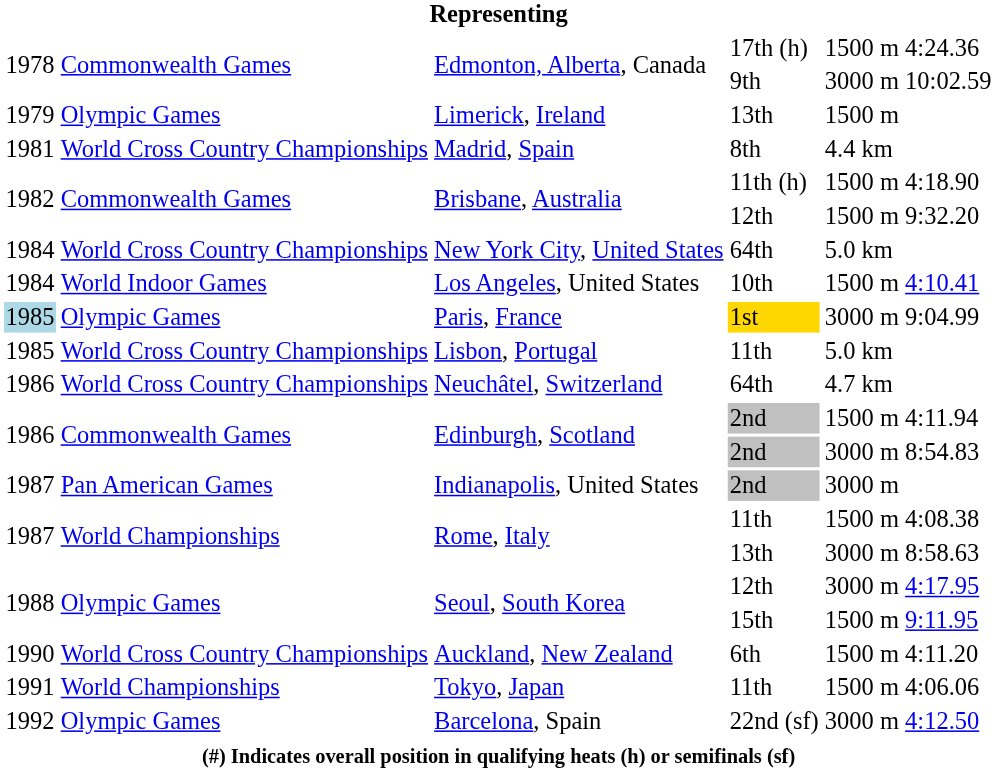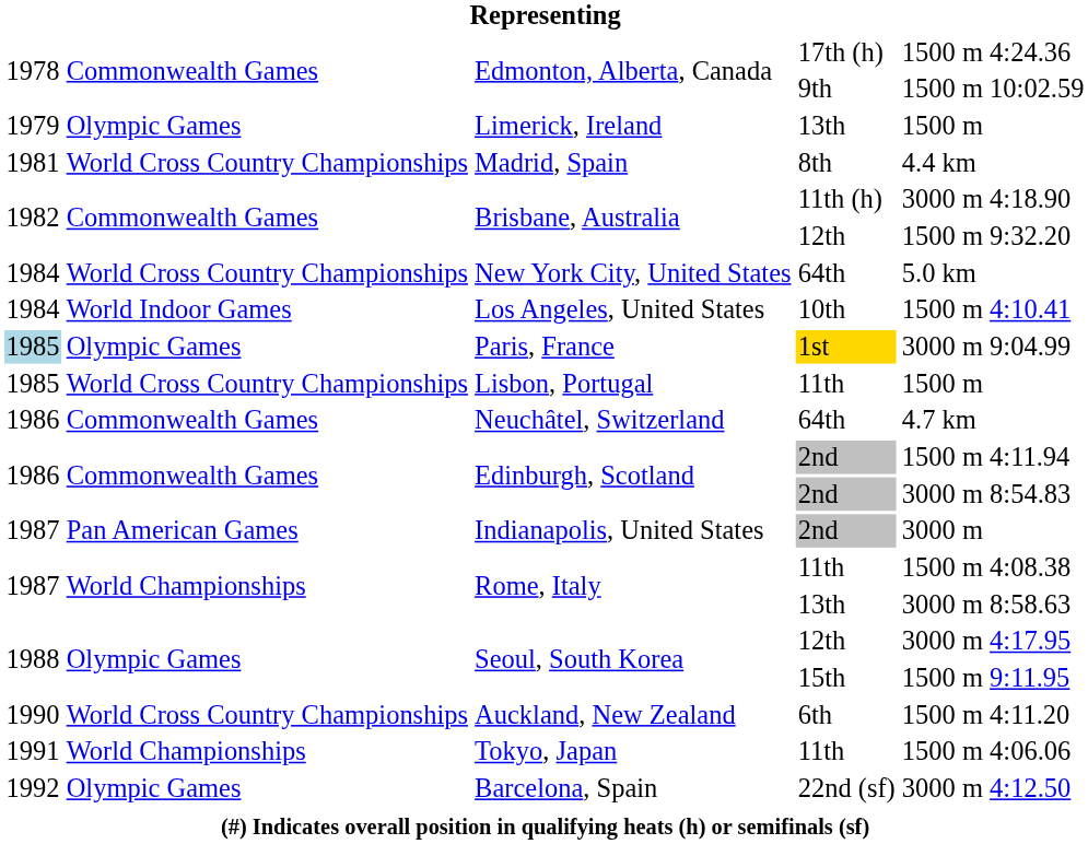 <table>
 <tr>
 <th colspan="6">Representing </th>
 </tr>
 <tr>
 <td rowspan=2>1978</td>
 <td rowspan=2><a href='#'>Commonwealth Games</a></td>
 <td rowspan=2><a href='#'>Edmonton, Alberta</a>, Canada</td>
 <td>17th (h)</td>
 <td>1500 m</td>
 <td>4:24.36</td>
 </tr>
 <tr>
 <td>9th</td>
-<td>3000 m</td>
+<td>1500 m</td>
 <td>10:02.59</td>
 </tr>
 <tr>
 <td>1979</td>
 <td><a href='#'>Olympic Games</a></td>
 <td><a href='#'>Limerick</a>, <a href='#'>Ireland</a></td>
 <td>13th</td>
 <td>1500 m</td>
 <td></td>
 </tr>
 <tr>
 <td>1981</td>
 <td><a href='#'>World Cross Country Championships</a></td>
 <td><a href='#'>Madrid</a>, <a href='#'>Spain</a></td>
 <td>8th</td>
 <td>4.4 km</td>
 <td></td>
 </tr>
 <tr>
 <td rowspan=2>1982</td>
 <td rowspan=2><a href='#'>Commonwealth Games</a></td>
 <td rowspan=2><a href='#'>Brisbane</a>, <a href='#'>Australia</a></td>
 <td>11th (h)</td>
-<td>1500 m</td>
+<td>3000 m</td>
 <td>4:18.90</td>
 </tr>
 <tr>
 <td>12th</td>
 <td>1500 m</td>
 <td>9:32.20</td>
 </tr>
 <tr>
 <td>1984</td>
 <td><a href='#'>World Cross Country Championships</a></td>
 <td><a href='#'>New York City</a>, <a href='#'>United States</a></td>
 <td>64th</td>
 <td>5.0 km</td>
 <td></td>
 </tr>
 <tr>
 <td>1984</td>
 <td><a href='#'>World Indoor Games</a></td>
 <td><a href='#'>Los Angeles</a>, United States</td>
 <td>10th</td>
 <td>1500 m</td>
 <td><a href='#'>4:10.41</a></td>
 </tr>
 <tr>
 <td style="background: lightblue;">1985</td>
 <td><a href='#'>Olympic Games</a></td>
 <td><a href='#'>Paris</a>, <a href='#'>France</a></td>
 <td bgcolor=gold>1st</td>
 <td>3000 m</td>
 <td>9:04.99</td>
 </tr>
 <tr>
 <td>1985</td>
 <td><a href='#'>World Cross Country Championships</a></td>
 <td><a href='#'>Lisbon</a>, <a href='#'>Portugal</a></td>
 <td>11th</td>
-<td>5.0 km</td>
+<td>1500 m</td>
 <td></td>
 </tr>
 <tr>
 <td>1986</td>
-<td><a href='#'>World Cross Country Championships</a></td>
+<td><a href='#'>Commonwealth Games</a></td>
 <td><a href='#'>Neuchâtel</a>, <a href='#'>Switzerland</a></td>
 <td>64th</td>
 <td>4.7 km</td>
 <td></td>
 </tr>
 <tr>
 <td rowspan=2>1986</td>
 <td rowspan=2><a href='#'>Commonwealth Games</a></td>
 <td rowspan=2><a href='#'>Edinburgh</a>, <a href='#'>Scotland</a></td>
 <td bgcolor=silver>2nd</td>
 <td>1500 m</td>
 <td>4:11.94</td>
 </tr>
 <tr>
 <td bgcolor=silver>2nd</td>
 <td>3000 m</td>
 <td>8:54.83</td>
 </tr>
 <tr>
 <td>1987</td>
 <td><a href='#'>Pan American Games</a></td>
 <td><a href='#'>Indianapolis</a>, United States</td>
 <td bgcolor=silver>2nd</td>
 <td>3000 m</td>
 <td></td>
 </tr>
 <tr>
 <td rowspan=2>1987</td>
 <td rowspan=2><a href='#'>World Championships</a></td>
 <td rowspan=2><a href='#'>Rome</a>, <a href='#'>Italy</a></td>
 <td>11th</td>
 <td>1500 m</td>
 <td>4:08.38</td>
 </tr>
 <tr>
 <td>13th</td>
 <td>3000 m</td>
 <td>8:58.63</td>
 </tr>
 <tr>
 <td rowspan=2>1988</td>
 <td rowspan=2><a href='#'>Olympic Games</a></td>
 <td rowspan=2><a href='#'>Seoul</a>, <a href='#'>South Korea</a></td>
 <td>12th</td>
 <td>3000 m</td>
 <td><a href='#'>4:17.95</a></td>
 </tr>
 <tr>
 <td>15th</td>
 <td>1500 m</td>
 <td><a href='#'>9:11.95</a></td>
 </tr>
 <tr>
 <td>1990</td>
 <td><a href='#'>World Cross Country Championships</a></td>
 <td><a href='#'>Auckland</a>, <a href='#'>New Zealand</a></td>
 <td>6th</td>
 <td>1500 m</td>
 <td>4:11.20</td>
 </tr>
 <tr>
 <td>1991</td>
 <td><a href='#'>World Championships</a></td>
 <td><a href='#'>Tokyo</a>, <a href='#'>Japan</a></td>
 <td>11th</td>
 <td>1500 m</td>
 <td>4:06.06</td>
 </tr>
 <tr>
 <td>1992</td>
 <td><a href='#'>Olympic Games</a></td>
 <td><a href='#'>Barcelona</a>, Spain</td>
 <td>22nd (sf)</td>
 <td>3000 m</td>
 <td><a href='#'>4:12.50</a></td>
 </tr>
 <tr>
 <th colspan=6><small>(#) Indicates overall position in qualifying heats (h) or semifinals (sf)</small></th>
 </tr>
 </table>
